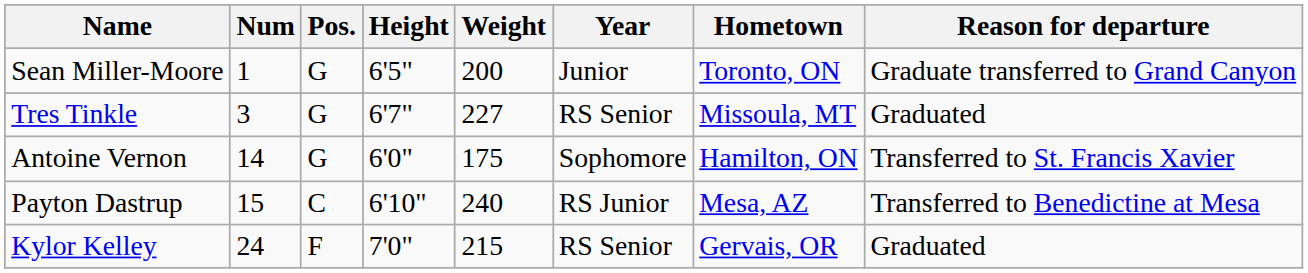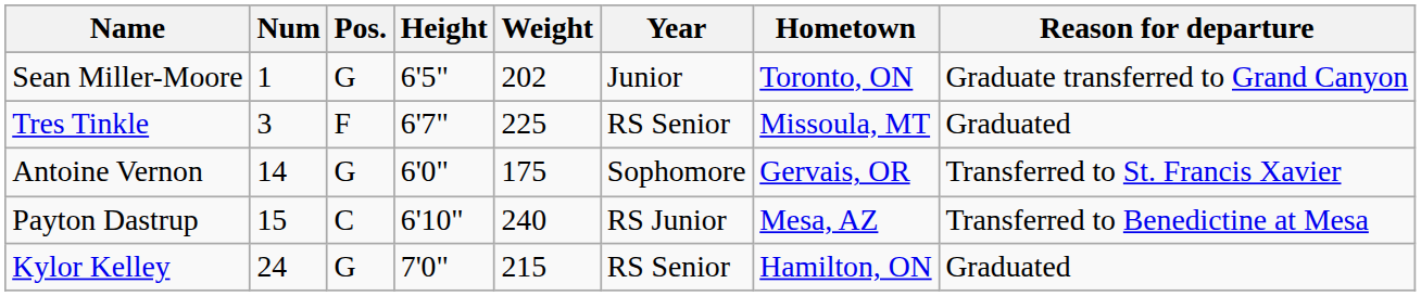 <table class="wikitable sortable" border="1">
 <tr>
 <th>Name</th>
 <th>Num</th>
 <th>Pos.</th>
 <th>Height</th>
 <th>Weight</th>
 <th>Year</th>
 <th>Hometown</th>
 <th class="unsortable">Reason for departure</th>
 </tr>
 <tr>
 <td>Sean Miller-Moore</td>
 <td>1</td>
 <td>G</td>
 <td>6'5"</td>
-<td>200</td>
+<td>202</td>
 <td>Junior</td>
 <td><a href='#'>Toronto, ON</a></td>
 <td>Graduate transferred to <a href='#'>Grand Canyon</a></td>
 </tr>
 <tr>
 <td><a href='#'>Tres Tinkle</a></td>
 <td>3</td>
-<td>G</td>
+<td>F</td>
 <td>6'7"</td>
-<td>227</td>
+<td>225</td>
 <td>RS Senior</td>
 <td><a href='#'>Missoula, MT</a></td>
 <td>Graduated</td>
 </tr>
 <tr>
 <td>Antoine Vernon</td>
 <td>14</td>
 <td>G</td>
 <td>6'0"</td>
 <td>175</td>
 <td>Sophomore</td>
-<td><a href='#'>Hamilton, ON</a></td>
+<td><a href='#'>Gervais, OR</a></td>
 <td>Transferred to <a href='#'>St. Francis Xavier</a></td>
 </tr>
 <tr>
 <td>Payton Dastrup</td>
 <td>15</td>
 <td>C</td>
 <td>6'10"</td>
 <td>240</td>
 <td>RS Junior</td>
 <td><a href='#'>Mesa, AZ</a></td>
 <td>Transferred to <a href='#'>Benedictine at Mesa</a></td>
 </tr>
 <tr>
 <td><a href='#'>Kylor Kelley</a></td>
 <td>24</td>
-<td>F</td>
+<td>G</td>
 <td>7'0"</td>
 <td>215</td>
 <td>RS Senior</td>
-<td><a href='#'>Gervais, OR</a></td>
+<td><a href='#'>Hamilton, ON</a></td>
 <td>Graduated</td>
 </tr>
 </table>
